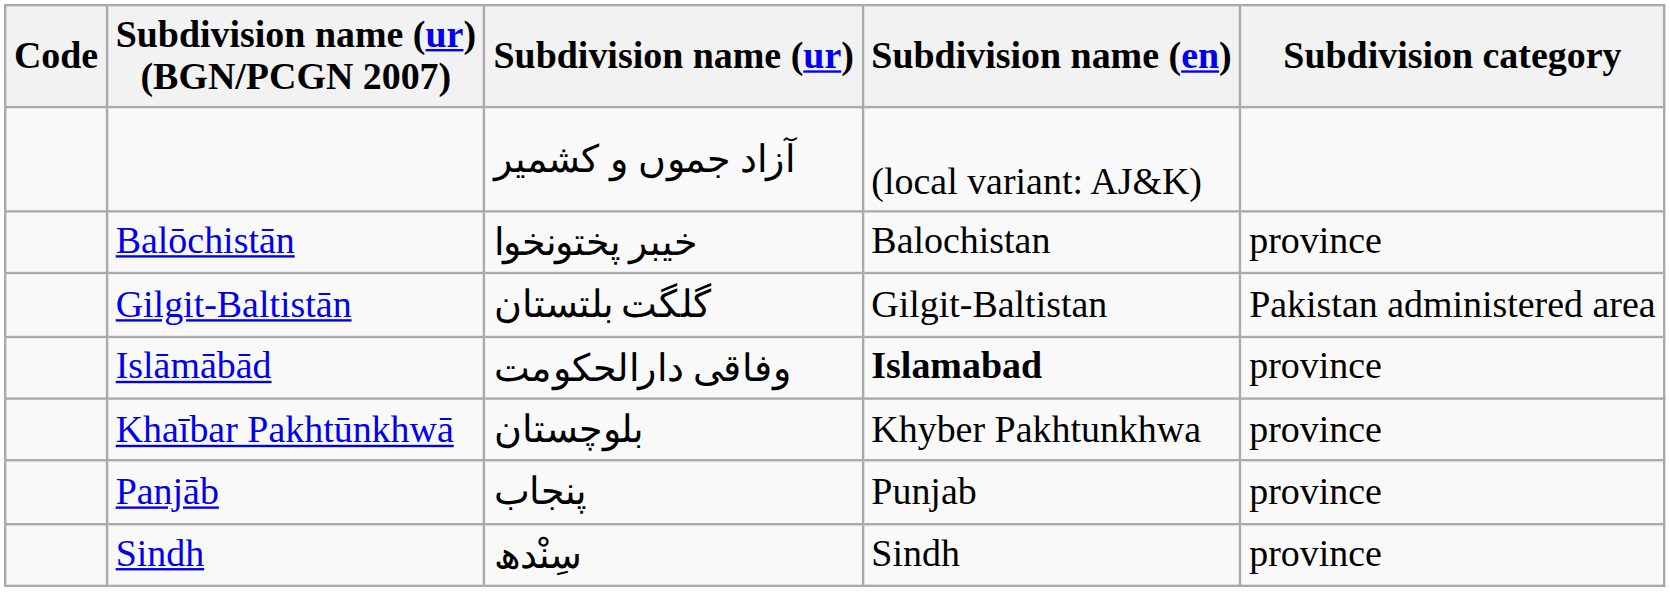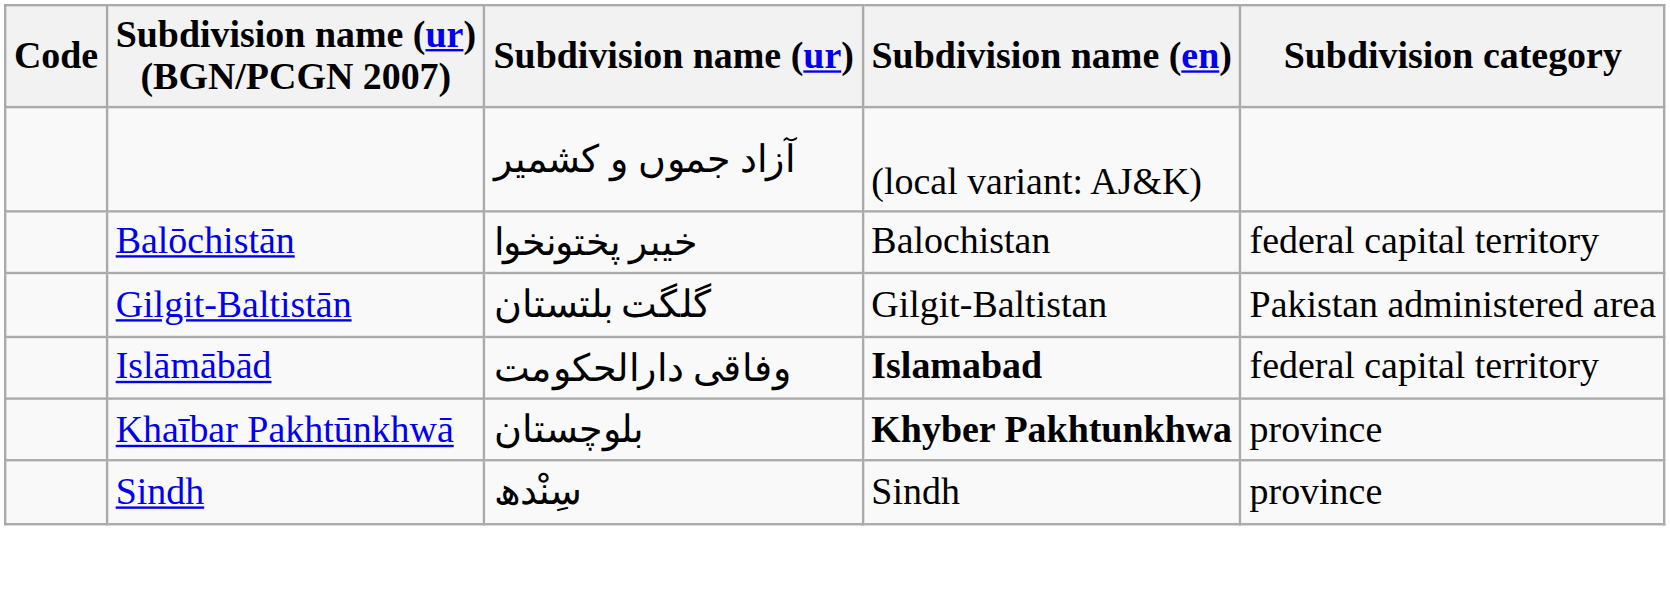 <table class="wikitable sortable">
 <tr>
 <th>Code</th>
 <th>Subdivision name (<a href='#'>ur</a>)<br>(BGN/PCGN 2007)</th>
 <th>Subdivision name (<a href='#'>ur</a>) </th>
 <th>Subdivision name (<a href='#'>en</a>)</th>
 <th>Subdivision category</th>
 </tr>
 <tr>
 <td></td>
 <td></td>
 <td>آزاد جموں و کشمیر</td>
 <td><br>(local variant: AJ&K)</td>
 <td></td>
 </tr>
 <tr>
 <td></td>
 <td><a href='#'>Balōchistān</a></td>
 <td>خیبر پختونخوا</td>
 <td>Balochistan</td>
-<td>province</td>
+<td>federal capital territory</td>
 </tr>
 <tr>
 <td></td>
 <td><a href='#'>Gilgit-Baltistān</a></td>
 <td>گلگت بلتستان</td>
 <td>Gilgit-Baltistan</td>
 <td>Pakistan administered area</td>
 </tr>
 <tr>
 <td></td>
 <td><a href='#'>Islāmābād</a></td>
 <td>وفاقی دارالحکومت</td>
 <td><strong>Islamabad</strong></td>
-<td>province</td>
+<td>federal capital territory</td>
 </tr>
 <tr>
 <td></td>
 <td><a href='#'>Khaībar Pakhtūnkhwā</a></td>
 <td>بلوچستان</td>
-<td>Khyber Pakhtunkhwa</td>
-<td>province</td>
-</tr>
-<tr>
-<td></td>
-<td><a href='#'>Panjāb</a></td>
-<td>پنجاب</td>
-<td>Punjab</td>
+<td><strong>Khyber Pakhtunkhwa</strong></td>
 <td>province</td>
 </tr>
 <tr>
 <td></td>
 <td><a href='#'>Sindh</a></td>
 <td>سِنْدھ</td>
 <td>Sindh</td>
 <td>province</td>
 </tr>
 </table>
